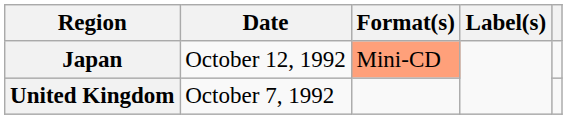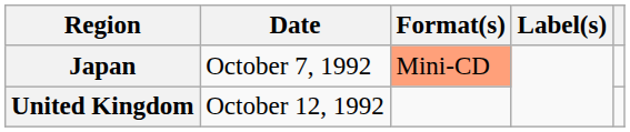 <table class="wikitable plainrowheaders">
 <tr>
 <th scope="col">Region</th>
 <th scope="col">Date</th>
 <th scope="col">Format(s)</th>
 <th scope="col">Label(s)</th>
 <th scope="col"></th>
 </tr>
 <tr>
 <th scope="row">Japan</th>
-<td>October 12, 1992</td>
+<td>October 7, 1992</td>
 <td style="background: lightsalmon;">Mini-CD</td>
 <td rowspan="2"></td>
 <td></td>
 </tr>
 <tr>
 <th scope="row">United Kingdom</th>
-<td>October 7, 1992</td>
+<td>October 12, 1992</td>
 <td></td>
 <td></td>
 </tr>
 </table>
